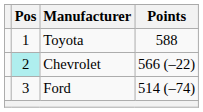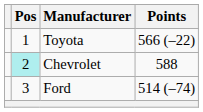 <table class="wikitable" style="font-size:95%">
 <tr>
 </tr>
 <tr>
 <th></th>
 <th>Pos</th>
 <th>Manufacturer</th>
 <th>Points</th>
 </tr>
 <tr>
 <td align="left"></td>
 <td style="text-align:center;">1</td>
 <td>Toyota</td>
-<td style="text-align:center;">588</td>
+<td style="text-align:center;">566 (–22)</td>
 </tr>
 <tr>
 <td align="left"></td>
 <td style="background: paleturquoise; text-align:center;">2</td>
 <td>Chevrolet</td>
-<td style="text-align:center;">566 (–22)</td>
+<td style="text-align:center;">588</td>
 </tr>
 <tr>
 <td align="left"></td>
 <td style="text-align:center;">3</td>
 <td>Ford</td>
 <td style="text-align:center;">514 (–74)</td>
 </tr>
 <tr class="sortbottom">
 <th colspan="8"></th>
 </tr>
 </table>
